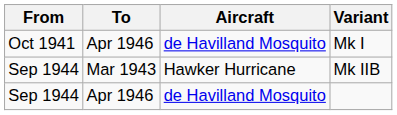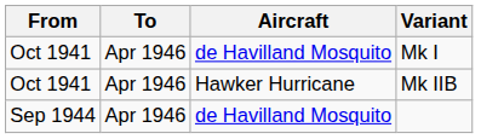 <table class="wikitable">
 <tr>
 <th>From</th>
 <th>To</th>
 <th>Aircraft</th>
 <th>Variant</th>
 </tr>
 <tr>
 <td>Oct 1941</td>
 <td>Apr 1946</td>
 <td><a href='#'>de Havilland Mosquito</a></td>
 <td>Mk I</td>
 </tr>
 <tr>
-<td>Sep 1944</td>
-<td>Mar 1943</td>
+<td>Oct 1941</td>
+<td>Apr 1946</td>
 <td>Hawker Hurricane</td>
 <td>Mk IIB</td>
 </tr>
 <tr>
 <td>Sep 1944</td>
 <td>Apr 1946</td>
 <td><a href='#'>de Havilland Mosquito</a></td>
 <td></td>
 </tr>
 </table>
